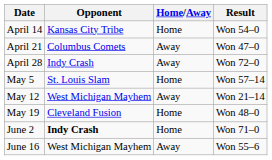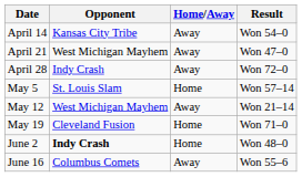 <table class="wikitable">
 <tr>
 <th>Date</th>
 <th>Opponent</th>
 <th><a href='#'>Home</a>/<a href='#'>Away</a></th>
 <th>Result</th>
 </tr>
 <tr>
 <td>April 14</td>
 <td><a href='#'>Kansas City Tribe</a></td>
-<td>Home</td>
+<td>Away</td>
 <td>Won 54–0</td>
 </tr>
 <tr>
 <td>April 21</td>
-<td><a href='#'>Columbus Comets</a></td>
+<td>West Michigan Mayhem</td>
 <td>Away</td>
 <td>Won 47–0</td>
 </tr>
 <tr>
 <td>April 28</td>
 <td><a href='#'>Indy Crash</a></td>
 <td>Away</td>
 <td>Won 72–0</td>
 </tr>
 <tr>
 <td>May 5</td>
 <td><a href='#'>St. Louis Slam</a></td>
 <td>Home</td>
 <td>Won 57–14</td>
 </tr>
 <tr>
 <td>May 12</td>
 <td><a href='#'>West Michigan Mayhem</a></td>
 <td>Away</td>
 <td>Won 21–14</td>
 </tr>
 <tr>
 <td>May 19</td>
 <td><a href='#'>Cleveland Fusion</a></td>
 <td>Home</td>
-<td>Won 48–0</td>
+<td>Won 71–0</td>
 </tr>
 <tr>
 <td>June 2</td>
 <td><strong>Indy Crash</strong></td>
 <td>Home</td>
-<td>Won 71–0</td>
+<td>Won 48–0</td>
 </tr>
 <tr>
 <td>June 16</td>
-<td>West Michigan Mayhem</td>
+<td><a href='#'>Columbus Comets</a></td>
 <td>Away</td>
 <td>Won 55–6</td>
 </tr>
 </table>
